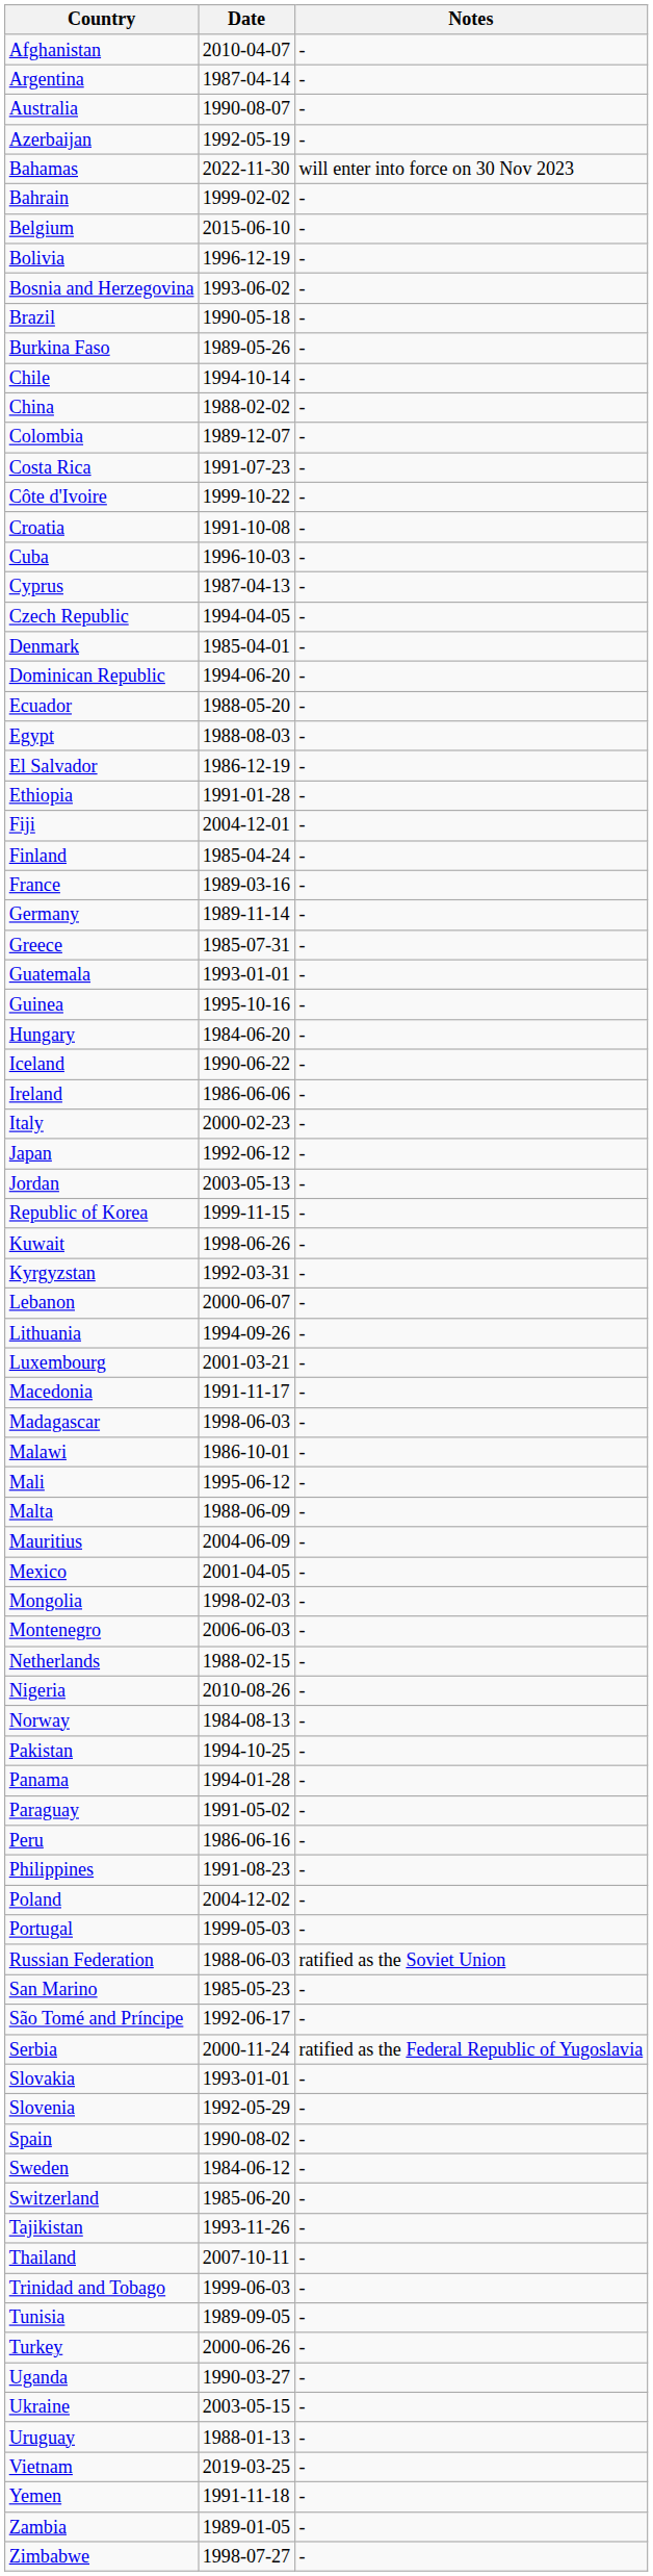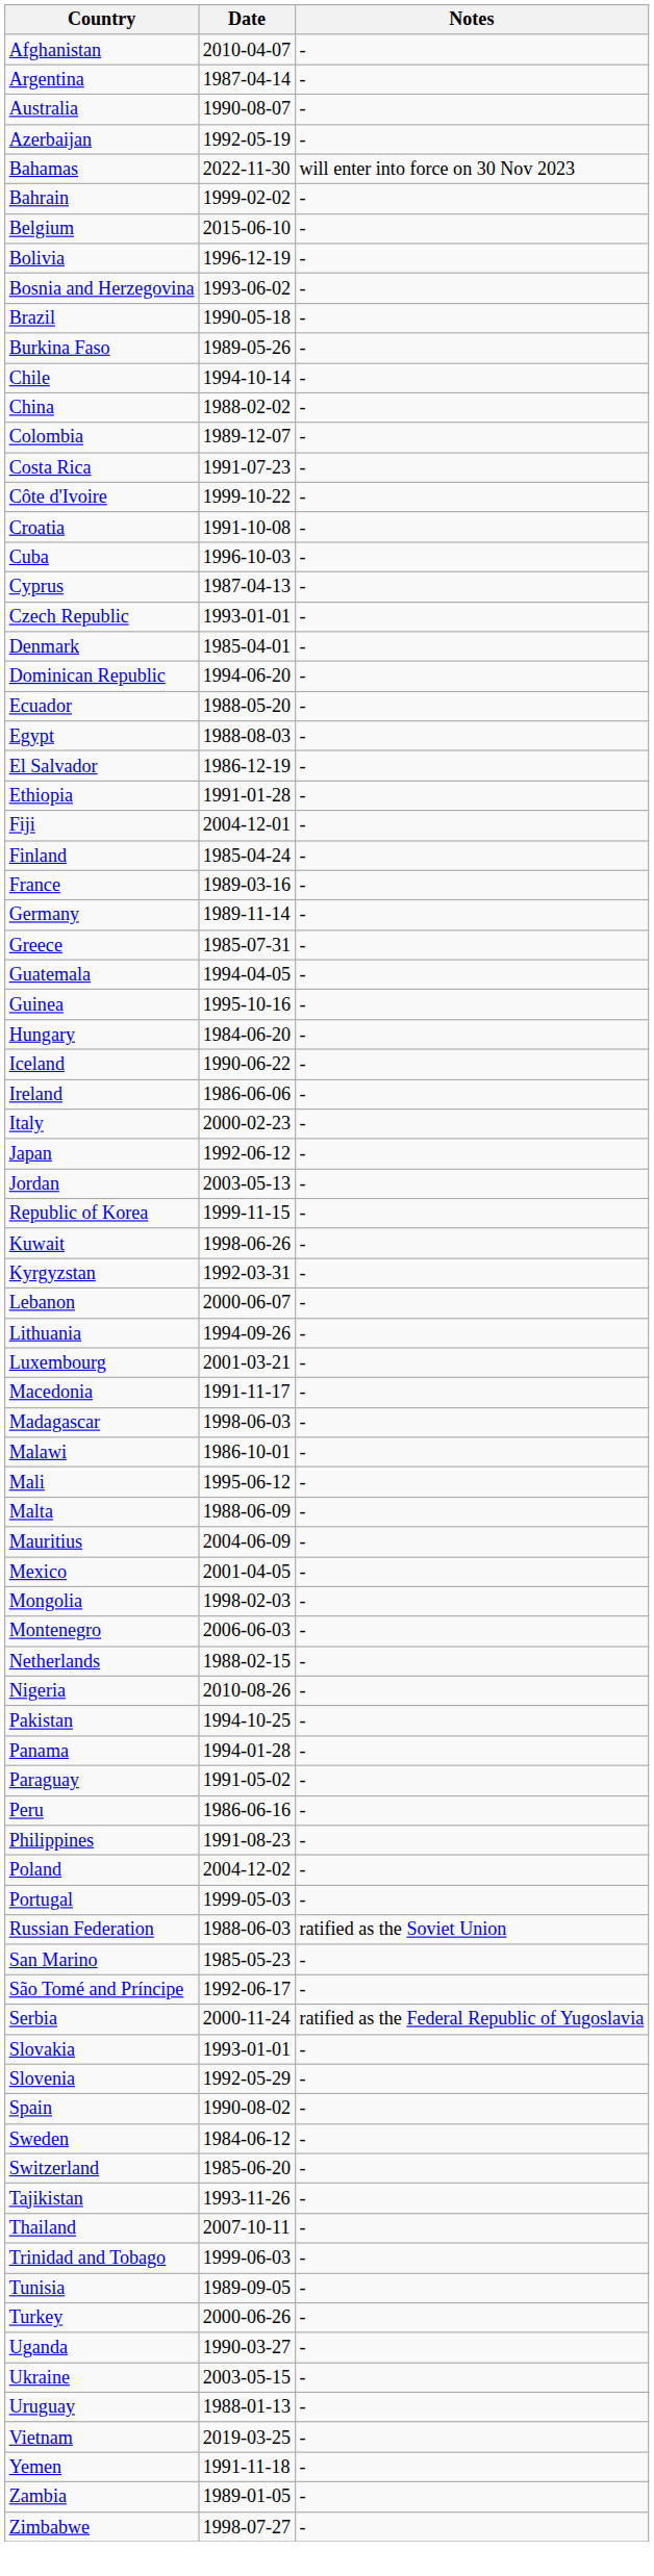 <table class="wikitable sortable">
 <tr>
 <th>Country</th>
 <th>Date</th>
 <th>Notes</th>
 </tr>
 <tr>
 <td><a href='#'>Afghanistan</a></td>
 <td>2010-04-07</td>
 <td>-</td>
 </tr>
 <tr>
 <td><a href='#'>Argentina</a></td>
 <td>1987-04-14</td>
 <td>-</td>
 </tr>
 <tr>
 <td><a href='#'>Australia</a></td>
 <td>1990-08-07</td>
 <td>-</td>
 </tr>
 <tr>
 <td><a href='#'>Azerbaijan</a></td>
 <td>1992-05-19</td>
 <td>-</td>
 </tr>
 <tr>
 <td><a href='#'>Bahamas</a></td>
 <td>2022-11-30</td>
 <td>will enter into force on 30 Nov 2023</td>
 </tr>
 <tr>
 <td><a href='#'>Bahrain</a></td>
 <td>1999-02-02</td>
 <td>-</td>
 </tr>
 <tr>
 <td><a href='#'>Belgium</a></td>
 <td>2015-06-10</td>
 <td>-</td>
 </tr>
 <tr>
 <td><a href='#'>Bolivia</a></td>
 <td>1996-12-19</td>
 <td>-</td>
 </tr>
 <tr>
 <td><a href='#'>Bosnia and Herzegovina</a></td>
 <td>1993-06-02</td>
 <td>-</td>
 </tr>
 <tr>
 <td><a href='#'>Brazil</a></td>
 <td>1990-05-18</td>
 <td>-</td>
 </tr>
 <tr>
 <td><a href='#'>Burkina Faso</a></td>
 <td>1989-05-26</td>
 <td>-</td>
 </tr>
 <tr>
 <td><a href='#'>Chile</a></td>
 <td>1994-10-14</td>
 <td>-</td>
 </tr>
 <tr>
 <td><a href='#'>China</a></td>
 <td>1988-02-02</td>
 <td>-</td>
 </tr>
 <tr>
 <td><a href='#'>Colombia</a></td>
 <td>1989-12-07</td>
 <td>-</td>
 </tr>
 <tr>
 <td><a href='#'>Costa Rica</a></td>
 <td>1991-07-23</td>
 <td>-</td>
 </tr>
 <tr>
 <td><a href='#'>Côte d'Ivoire</a></td>
 <td>1999-10-22</td>
 <td>-</td>
 </tr>
 <tr>
 <td><a href='#'>Croatia</a></td>
 <td>1991-10-08</td>
 <td>-</td>
 </tr>
 <tr>
 <td><a href='#'>Cuba</a></td>
 <td>1996-10-03</td>
 <td>-</td>
 </tr>
 <tr>
 <td><a href='#'>Cyprus</a></td>
 <td>1987-04-13</td>
 <td>-</td>
 </tr>
 <tr>
 <td><a href='#'>Czech Republic</a></td>
-<td>1994-04-05</td>
+<td>1993-01-01</td>
 <td>-</td>
 </tr>
 <tr>
 <td><a href='#'>Denmark</a></td>
 <td>1985-04-01</td>
 <td>-</td>
 </tr>
 <tr>
 <td><a href='#'>Dominican Republic</a></td>
 <td>1994-06-20</td>
 <td>-</td>
 </tr>
 <tr>
 <td><a href='#'>Ecuador</a></td>
 <td>1988-05-20</td>
 <td>-</td>
 </tr>
 <tr>
 <td><a href='#'>Egypt</a></td>
 <td>1988-08-03</td>
 <td>-</td>
 </tr>
 <tr>
 <td><a href='#'>El Salvador</a></td>
 <td>1986-12-19</td>
 <td>-</td>
 </tr>
 <tr>
 <td><a href='#'>Ethiopia</a></td>
 <td>1991-01-28</td>
 <td>-</td>
 </tr>
 <tr>
 <td><a href='#'>Fiji</a></td>
 <td>2004-12-01</td>
 <td>-</td>
 </tr>
 <tr>
 <td><a href='#'>Finland</a></td>
 <td>1985-04-24</td>
 <td>-</td>
 </tr>
 <tr>
 <td><a href='#'>France</a></td>
 <td>1989-03-16</td>
 <td>-</td>
 </tr>
 <tr>
 <td><a href='#'>Germany</a></td>
 <td>1989-11-14</td>
 <td>-</td>
 </tr>
 <tr>
 <td><a href='#'>Greece</a></td>
 <td>1985-07-31</td>
 <td>-</td>
 </tr>
 <tr>
 <td><a href='#'>Guatemala</a></td>
-<td>1993-01-01</td>
+<td>1994-04-05</td>
 <td>-</td>
 </tr>
 <tr>
 <td><a href='#'>Guinea</a></td>
 <td>1995-10-16</td>
 <td>-</td>
 </tr>
 <tr>
 <td><a href='#'>Hungary</a></td>
 <td>1984-06-20</td>
 <td>-</td>
 </tr>
 <tr>
 <td><a href='#'>Iceland</a></td>
 <td>1990-06-22</td>
 <td>-</td>
 </tr>
 <tr>
 <td><a href='#'>Ireland</a></td>
 <td>1986-06-06</td>
 <td>-</td>
 </tr>
 <tr>
 <td><a href='#'>Italy</a></td>
 <td>2000-02-23</td>
 <td>-</td>
 </tr>
 <tr>
 <td><a href='#'>Japan</a></td>
 <td>1992-06-12</td>
 <td>-</td>
 </tr>
 <tr>
 <td><a href='#'>Jordan</a></td>
 <td>2003-05-13</td>
 <td>-</td>
 </tr>
 <tr>
 <td><a href='#'>Republic of Korea</a></td>
 <td>1999-11-15</td>
 <td>-</td>
 </tr>
 <tr>
 <td><a href='#'>Kuwait</a></td>
 <td>1998-06-26</td>
 <td>-</td>
 </tr>
 <tr>
 <td><a href='#'>Kyrgyzstan</a></td>
 <td>1992-03-31</td>
 <td>-</td>
 </tr>
 <tr>
 <td><a href='#'>Lebanon</a></td>
 <td>2000-06-07</td>
 <td>-</td>
 </tr>
 <tr>
 <td><a href='#'>Lithuania</a></td>
 <td>1994-09-26</td>
 <td>-</td>
 </tr>
 <tr>
 <td><a href='#'>Luxembourg</a></td>
 <td>2001-03-21</td>
 <td>-</td>
 </tr>
 <tr>
 <td><a href='#'>Macedonia</a></td>
 <td>1991-11-17</td>
 <td>-</td>
 </tr>
 <tr>
 <td><a href='#'>Madagascar</a></td>
 <td>1998-06-03</td>
 <td>-</td>
 </tr>
 <tr>
 <td><a href='#'>Malawi</a></td>
 <td>1986-10-01</td>
 <td>-</td>
 </tr>
 <tr>
 <td><a href='#'>Mali</a></td>
 <td>1995-06-12</td>
 <td>-</td>
 </tr>
 <tr>
 <td><a href='#'>Malta</a></td>
 <td>1988-06-09</td>
 <td>-</td>
 </tr>
 <tr>
 <td><a href='#'>Mauritius</a></td>
 <td>2004-06-09</td>
 <td>-</td>
 </tr>
 <tr>
 <td><a href='#'>Mexico</a></td>
 <td>2001-04-05</td>
 <td>-</td>
 </tr>
 <tr>
 <td><a href='#'>Mongolia</a></td>
 <td>1998-02-03</td>
 <td>-</td>
 </tr>
 <tr>
 <td><a href='#'>Montenegro</a></td>
 <td>2006-06-03</td>
 <td>-</td>
 </tr>
 <tr>
 <td><a href='#'>Netherlands</a></td>
 <td>1988-02-15</td>
 <td>-</td>
 </tr>
 <tr>
 <td><a href='#'>Nigeria</a></td>
 <td>2010-08-26</td>
-<td>-</td>
-</tr>
-<tr>
-<td><a href='#'>Norway</a></td>
-<td>1984-08-13</td>
 <td>-</td>
 </tr>
 <tr>
 <td><a href='#'>Pakistan</a></td>
 <td>1994-10-25</td>
 <td>-</td>
 </tr>
 <tr>
 <td><a href='#'>Panama</a></td>
 <td>1994-01-28</td>
 <td>-</td>
 </tr>
 <tr>
 <td><a href='#'>Paraguay</a></td>
 <td>1991-05-02</td>
 <td>-</td>
 </tr>
 <tr>
 <td><a href='#'>Peru</a></td>
 <td>1986-06-16</td>
 <td>-</td>
 </tr>
 <tr>
 <td><a href='#'>Philippines</a></td>
 <td>1991-08-23</td>
 <td>-</td>
 </tr>
 <tr>
 <td><a href='#'>Poland</a></td>
 <td>2004-12-02</td>
 <td>-</td>
 </tr>
 <tr>
 <td><a href='#'>Portugal</a></td>
 <td>1999-05-03</td>
 <td>-</td>
 </tr>
 <tr>
 <td><a href='#'>Russian Federation</a></td>
 <td>1988-06-03</td>
 <td>ratified as the <a href='#'>Soviet Union</a></td>
 </tr>
 <tr>
 <td><a href='#'>San Marino</a></td>
 <td>1985-05-23</td>
 <td>-</td>
 </tr>
 <tr>
 <td><a href='#'>São Tomé and Príncipe</a></td>
 <td>1992-06-17</td>
 <td>-</td>
 </tr>
 <tr>
 <td><a href='#'>Serbia</a></td>
 <td>2000-11-24</td>
 <td>ratified as the <a href='#'>Federal Republic of Yugoslavia</a></td>
 </tr>
 <tr>
 <td><a href='#'>Slovakia</a></td>
 <td>1993-01-01</td>
 <td>-</td>
 </tr>
 <tr>
 <td><a href='#'>Slovenia</a></td>
 <td>1992-05-29</td>
 <td>-</td>
 </tr>
 <tr>
 <td><a href='#'>Spain</a></td>
 <td>1990-08-02</td>
 <td>-</td>
 </tr>
 <tr>
 <td><a href='#'>Sweden</a></td>
 <td>1984-06-12</td>
 <td>-</td>
 </tr>
 <tr>
 <td><a href='#'>Switzerland</a></td>
 <td>1985-06-20</td>
 <td>-</td>
 </tr>
 <tr>
 <td><a href='#'>Tajikistan</a></td>
 <td>1993-11-26</td>
 <td>-</td>
 </tr>
 <tr>
 <td><a href='#'>Thailand</a></td>
 <td>2007-10-11</td>
 <td>-</td>
 </tr>
 <tr>
 <td><a href='#'>Trinidad and Tobago</a></td>
 <td>1999-06-03</td>
 <td>-</td>
 </tr>
 <tr>
 <td><a href='#'>Tunisia</a></td>
 <td>1989-09-05</td>
 <td>-</td>
 </tr>
 <tr>
 <td><a href='#'>Turkey</a></td>
 <td>2000-06-26</td>
 <td>-</td>
 </tr>
 <tr>
 <td><a href='#'>Uganda</a></td>
 <td>1990-03-27</td>
 <td>-</td>
 </tr>
 <tr>
 <td><a href='#'>Ukraine</a></td>
 <td>2003-05-15</td>
 <td>-</td>
 </tr>
 <tr>
 <td><a href='#'>Uruguay</a></td>
 <td>1988-01-13</td>
 <td>-</td>
 </tr>
 <tr>
 <td><a href='#'>Vietnam</a></td>
 <td>2019-03-25</td>
 <td>-</td>
 </tr>
 <tr>
 <td><a href='#'>Yemen</a></td>
 <td>1991-11-18</td>
 <td>-</td>
 </tr>
 <tr>
 <td><a href='#'>Zambia</a></td>
 <td>1989-01-05</td>
 <td>-</td>
 </tr>
 <tr>
 <td><a href='#'>Zimbabwe</a></td>
 <td>1998-07-27</td>
 <td>-</td>
 </tr>
 </table>
